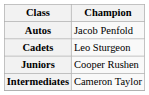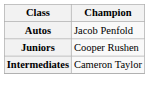 <table class="wikitable" style="font-size: 95%;">
 <tr>
 <th>Class</th>
 <th>Champion</th>
 </tr>
 <tr>
 <th>Autos</th>
 <td>Jacob Penfold</td>
-</tr>
-<tr>
-<th>Cadets</th>
-<td>Leo Sturgeon</td>
 </tr>
 <tr>
 <th>Juniors</th>
 <td>Cooper Rushen</td>
 </tr>
 <tr>
 <th>Intermediates</th>
 <td>Cameron Taylor</td>
 </tr>
 <tr>
 </tr>
 </table>
